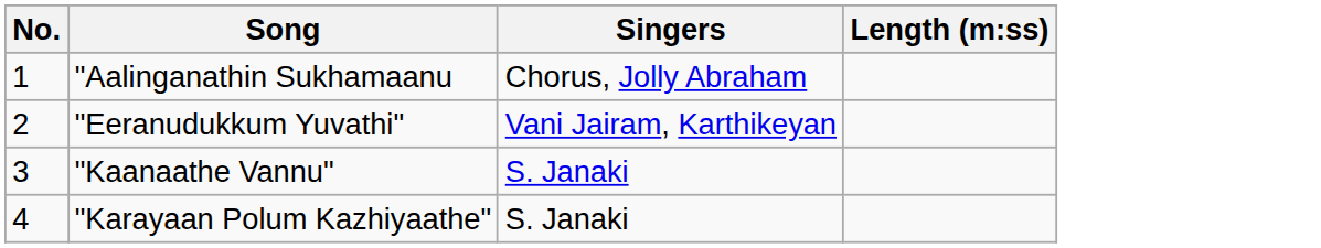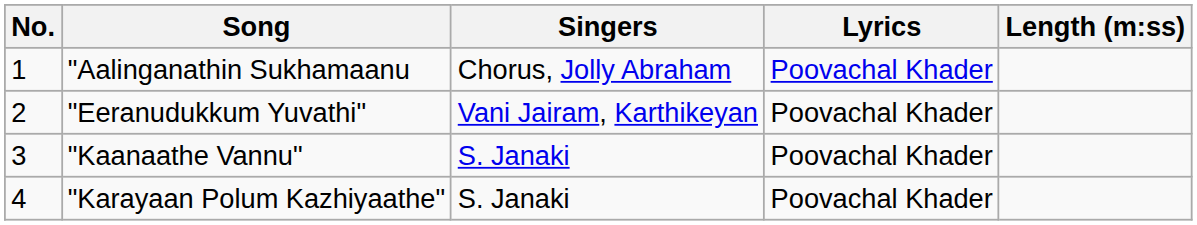 <table class="wikitable" style="font-size:95%;">
 <tr>
 <th>No.</th>
 <th>Song</th>
 <th>Singers</th>
+<th>Lyrics</th>
 <th>Length (m:ss)</th>
 </tr>
 <tr>
 <td>1</td>
 <td>"Aalinganathin Sukhamaanu </td>
 <td>Chorus, <a href='#'>Jolly Abraham</a></td>
+<td><a href='#'>Poovachal Khader</a></td>
 <td></td>
 </tr>
 <tr>
 <td>2</td>
 <td>"Eeranudukkum Yuvathi"</td>
 <td><a href='#'>Vani Jairam</a>, <a href='#'>Karthikeyan</a></td>
+<td>Poovachal Khader</td>
 <td></td>
 </tr>
 <tr>
 <td>3</td>
 <td>"Kaanaathe  Vannu"</td>
 <td><a href='#'>S. Janaki</a></td>
+<td>Poovachal Khader</td>
 <td></td>
 </tr>
 <tr>
 <td>4</td>
 <td>"Karayaan Polum Kazhiyaathe"</td>
 <td>S. Janaki</td>
+<td>Poovachal Khader</td>
 <td></td>
 </tr>
 </table>
